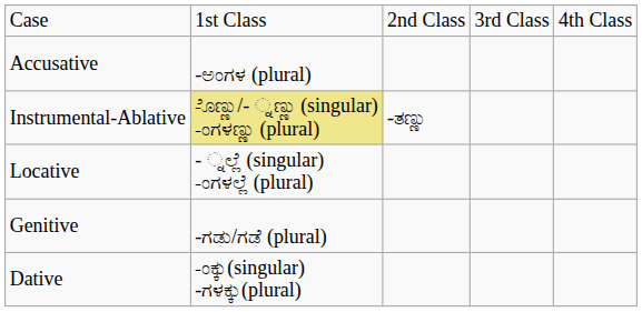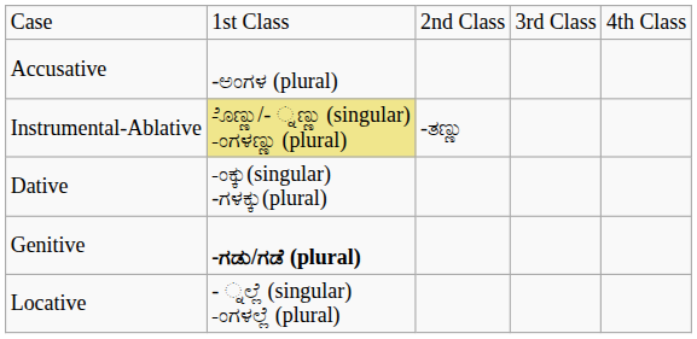 <table class="wikitable">
 <tr>
 <td>Case</td>
 <td>1st Class</td>
 <td>2nd Class</td>
 <td>3rd Class</td>
 <td>4th Class</td>
 </tr>
 <tr>
 <td>Accusative</td>
 <td><br>-ಅಂಗಳ (plural)</td>
 <td></td>
 <td></td>
 <td></td>
 </tr>
 <tr>
 <td>Instrumental-Ablative</td>
 <td style="background: khaki;">-ೊಣ್ಣು/- ್ನಣ್ಣು (singular)<br>-ಂಗಳಣ್ಣು (plural)</td>
 <td>-ತಣ್ಣು</td>
 <td></td>
 <td></td>
 </tr>
 <tr>
+<td>Dative</td>
+<td>-ಂಕ್ಕು(singular)<br>-ಗಳಕ್ಕು(plural)</td>
+<td></td>
+<td></td>
+<td></td>
+</tr>
+<tr>
+<td>Genitive</td>
+<td><strong><br>-ಗಡು/ಗಡೆ (plural)</strong></td>
+<td></td>
+<td></td>
+<td></td>
+</tr>
+<tr>
 <td>Locative</td>
 <td>- ್ನಲ್ಲೆ (singular)<br>-ಂಗಳಲ್ಲೆ (plural)</td>
 <td></td>
 <td></td>
 <td></td>
 </tr>
-<tr>
-<td>Genitive</td>
-<td><br>-ಗಡು/ಗಡೆ (plural)</td>
-<td></td>
-<td></td>
-<td></td>
-</tr>
-<tr>
-<td>Dative</td>
-<td>-ಂಕ್ಕು(singular)<br>-ಗಳಕ್ಕು(plural)</td>
-<td></td>
-<td></td>
-<td></td>
-</tr>
 </table>
